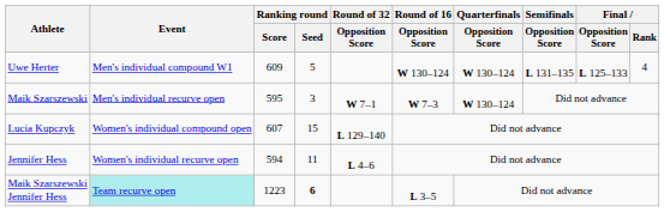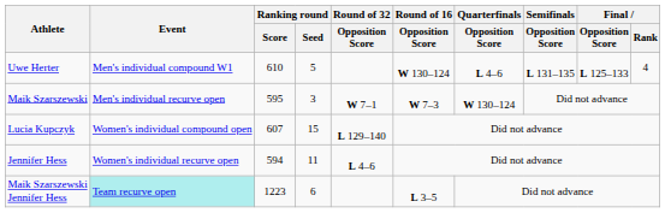 <table class="wikitable" style="font-size:90%">
 <tr>
 <th rowspan=2>Athlete</th>
 <th rowspan=2>Event</th>
 <th colspan="2">Ranking round</th>
 <th>Round of 32</th>
 <th>Round of 16</th>
 <th>Quarterfinals</th>
 <th>Semifinals</th>
 <th colspan="2">Final / </th>
 </tr>
 <tr style="font-size:95%">
 <th>Score</th>
 <th>Seed</th>
 <th>Opposition<br>Score</th>
 <th>Opposition<br>Score</th>
 <th>Opposition<br>Score</th>
 <th>Opposition<br>Score</th>
 <th>Opposition<br>Score</th>
 <th>Rank</th>
 </tr>
 <tr align=center>
 <td align=left><a href='#'>Uwe Herter</a></td>
 <td align=left><a href='#'>Men's individual compound W1</a></td>
-<td>609</td>
+<td>610</td>
 <td>5</td>
 <td></td>
 <td><br><strong>W</strong> 130–124</td>
-<td><br><strong>W</strong> 130–124</td>
+<td><br><strong>L</strong> 4–6</td>
 <td><br><strong>L</strong> 131–135</td>
 <td><br><strong>L</strong> 125–133</td>
 <td>4</td>
 </tr>
 <tr align=center>
 <td align=left><a href='#'>Maik Szarszewski</a></td>
 <td align=left><a href='#'>Men's individual recurve open</a></td>
 <td>595</td>
 <td>3</td>
 <td><br><strong>W</strong> 7–1</td>
 <td><br><strong>W</strong> 7–3</td>
 <td><br><strong>W</strong> 130–124</td>
 <td colspan=3>Did not advance</td>
 </tr>
 <tr align=center>
 <td align=left><a href='#'>Lucia Kupczyk</a></td>
 <td align=left><a href='#'>Women's individual compound open</a></td>
 <td>607</td>
 <td>15</td>
 <td><br><strong>L</strong> 129–140</td>
 <td colspan=5>Did not advance</td>
 </tr>
 <tr align=center>
 <td align=left><a href='#'>Jennifer Hess</a></td>
 <td align=left><a href='#'>Women's individual recurve open</a></td>
 <td>594</td>
 <td>11</td>
 <td><br><strong>L</strong> 4–6</td>
 <td colspan=5>Did not advance</td>
 </tr>
 <tr align=center>
 <td align=left><a href='#'>Maik Szarszewski</a><br><a href='#'>Jennifer Hess</a></td>
 <td align=left style="background: paleturquoise;"><a href='#'>Team recurve open</a></td>
 <td>1223</td>
-<td><strong>6</strong></td>
+<td>6</td>
 <td></td>
 <td><br><strong>L</strong> 3–5</td>
 <td colspan=5>Did not advance</td>
 </tr>
 </table>
